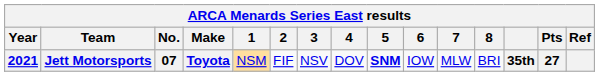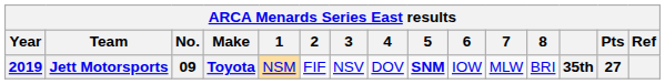 <table class="wikitable" style="text-align:center; font-size:75%">
 <tr>
 <th colspan=23><a href='#'>ARCA Menards Series East</a> results</th>
 </tr>
 <tr>
 <th>Year</th>
 <th>Team</th>
 <th>No.</th>
 <th>Make</th>
 <th>1</th>
 <th>2</th>
 <th>3</th>
 <th>4</th>
 <th>5</th>
 <th>6</th>
 <th>7</th>
 <th>8</th>
 <th></th>
 <th>Pts</th>
 <th>Ref</th>
 </tr>
 <tr>
-<th><a href='#'>2021</a></th>
+<th><a href='#'>2019</a></th>
 <th><a href='#'>Jett Motorsports</a></th>
-<th>07</th>
+<th>09</th>
 <th><a href='#'>Toyota</a></th>
 <td style="background:#FFDF9F;"><a href='#'>NSM</a><br></td>
 <td><a href='#'>FIF</a></td>
 <td><a href='#'>NSV</a></td>
 <td><a href='#'>DOV</a></td>
 <td><strong><a href='#'>SNM</a></strong></td>
 <td><a href='#'>IOW</a></td>
 <td><a href='#'>MLW</a></td>
 <td><a href='#'>BRI</a></td>
 <th>35th</th>
 <th>27</th>
 <th></th>
 </tr>
 </table>
